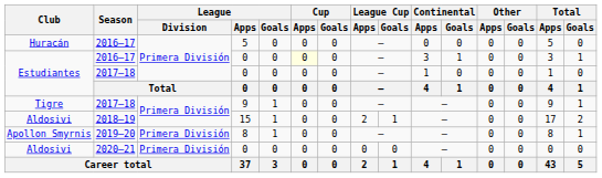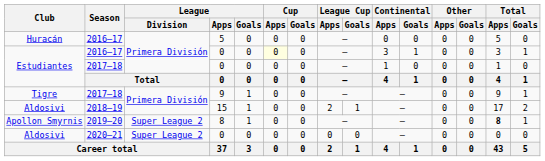 <table class="wikitable" style="text-align:center">
 <tr>
 <th rowspan="2">Club</th>
 <th rowspan="2">Season</th>
 <th colspan="3">League</th>
 <th colspan="2">Cup</th>
 <th colspan="2">League Cup</th>
 <th colspan="2">Continental</th>
 <th colspan="2">Other</th>
 <th colspan="2">Total</th>
 </tr>
 <tr>
 <th>Division</th>
 <th>Apps</th>
 <th>Goals</th>
 <th>Apps</th>
 <th>Goals</th>
 <th>Apps</th>
 <th>Goals</th>
 <th>Apps</th>
 <th>Goals</th>
 <th>Apps</th>
 <th>Goals</th>
 <th>Apps</th>
 <th>Goals</th>
 </tr>
 <tr>
 <td rowspan="1"><a href='#'>Huracán</a></td>
 <td><a href='#'>2016–17</a></td>
 <td rowspan="3"><a href='#'>Primera División</a></td>
 <td>5</td>
 <td>0</td>
 <td>0</td>
 <td>0</td>
 <td colspan="2">—</td>
 <td>0</td>
 <td>0</td>
 <td>0</td>
 <td>0</td>
 <td>5</td>
 <td>0</td>
 </tr>
 <tr>
 <td rowspan="3"><a href='#'>Estudiantes</a></td>
 <td><a href='#'>2016–17</a></td>
 <td>0</td>
 <td>0</td>
 <td style="background: lightyellow;">0</td>
 <td>0</td>
 <td colspan="2">—</td>
 <td>3</td>
 <td>1</td>
 <td>0</td>
 <td>0</td>
 <td>3</td>
 <td>1</td>
 </tr>
 <tr>
 <td><a href='#'>2017–18</a></td>
 <td>0</td>
 <td>0</td>
 <td>0</td>
 <td>0</td>
 <td colspan="2">—</td>
 <td>1</td>
 <td>0</td>
 <td>0</td>
 <td>0</td>
 <td>1</td>
 <td>0</td>
 </tr>
 <tr>
 <th colspan="2">Total</th>
 <th>0</th>
 <th>0</th>
 <th>0</th>
 <th>0</th>
 <th colspan="2">—</th>
 <th>4</th>
 <th>1</th>
 <th>0</th>
 <th>0</th>
 <th>4</th>
 <th>1</th>
 </tr>
 <tr>
 <td rowspan="1"><a href='#'>Tigre</a></td>
 <td><a href='#'>2017–18</a></td>
 <td rowspan="2"><a href='#'>Primera División</a></td>
 <td>9</td>
 <td>1</td>
 <td>0</td>
 <td>0</td>
 <td colspan="2">—</td>
 <td colspan="2">—</td>
 <td>0</td>
 <td>0</td>
 <td>9</td>
 <td>1</td>
 </tr>
 <tr>
 <td rowspan="1"><a href='#'>Aldosivi</a></td>
 <td><a href='#'>2018–19</a></td>
 <td>15</td>
 <td>1</td>
 <td>0</td>
 <td>0</td>
 <td>2</td>
 <td>1</td>
 <td colspan="2">—</td>
 <td>0</td>
 <td>0</td>
 <td>17</td>
 <td>2</td>
 </tr>
 <tr>
 <td rowspan="1"><a href='#'>Apollon Smyrnis</a></td>
 <td><a href='#'>2019–20</a></td>
-<td rowspan="1"><a href='#'>Primera División</a></td>
+<td rowspan="1"><a href='#'>Super League 2</a></td>
 <td>8</td>
 <td>1</td>
 <td>0</td>
 <td>0</td>
 <td colspan="2">—</td>
 <td colspan="2">—</td>
 <td>0</td>
 <td>0</td>
-<td>8</td>
+<td><strong>8</strong></td>
 <td>1</td>
 </tr>
 <tr>
 <td rowspan="1"><a href='#'>Aldosivi</a></td>
 <td><a href='#'>2020–21</a></td>
-<td rowspan="1"><a href='#'>Primera División</a></td>
+<td rowspan="1"><a href='#'>Super League 2</a></td>
 <td>0</td>
 <td>0</td>
 <td>0</td>
 <td>0</td>
 <td>0</td>
 <td>0</td>
 <td colspan="2">—</td>
 <td>0</td>
 <td>0</td>
 <td>0</td>
 <td>0</td>
 </tr>
 <tr>
 <th colspan="3">Career total</th>
 <th>37</th>
 <th>3</th>
 <th>0</th>
 <th>0</th>
 <th>2</th>
 <th>1</th>
 <th>4</th>
 <th>1</th>
 <th>0</th>
 <th>0</th>
 <th>43</th>
 <th>5</th>
 </tr>
 </table>
